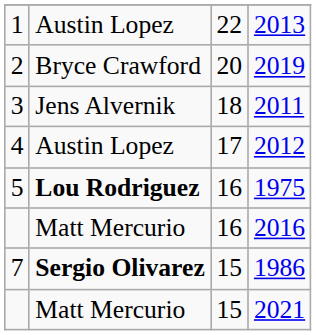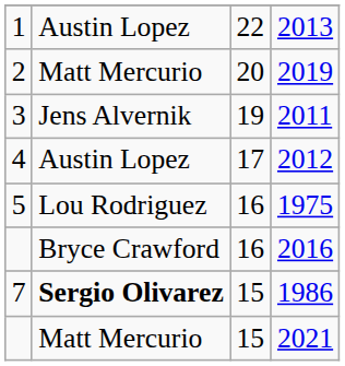 <table class="wikitable">
 <tr>
 </tr>
 <tr>
 <td>1</td>
 <td>Austin Lopez</td>
 <td>22</td>
 <td><a href='#'>2013</a></td>
 </tr>
 <tr>
 <td>2</td>
-<td>Bryce Crawford</td>
+<td>Matt Mercurio</td>
 <td>20</td>
 <td><a href='#'>2019</a></td>
 </tr>
 <tr>
 <td>3</td>
 <td>Jens Alvernik</td>
-<td>18</td>
+<td>19</td>
 <td><a href='#'>2011</a></td>
 </tr>
 <tr>
 <td>4</td>
 <td>Austin Lopez</td>
 <td>17</td>
 <td><a href='#'>2012</a></td>
 </tr>
 <tr>
 <td>5</td>
-<td><strong>Lou Rodriguez</strong></td>
+<td>Lou Rodriguez</td>
 <td>16</td>
 <td><a href='#'>1975</a></td>
 </tr>
 <tr>
 <td></td>
-<td>Matt Mercurio</td>
+<td>Bryce Crawford</td>
 <td>16</td>
 <td><a href='#'>2016</a></td>
 </tr>
 <tr>
 <td>7</td>
 <td><strong>Sergio Olivarez</strong></td>
 <td>15</td>
 <td><a href='#'>1986</a></td>
 </tr>
 <tr>
 <td></td>
 <td>Matt Mercurio</td>
 <td>15</td>
 <td><a href='#'>2021</a></td>
 </tr>
 </table>
